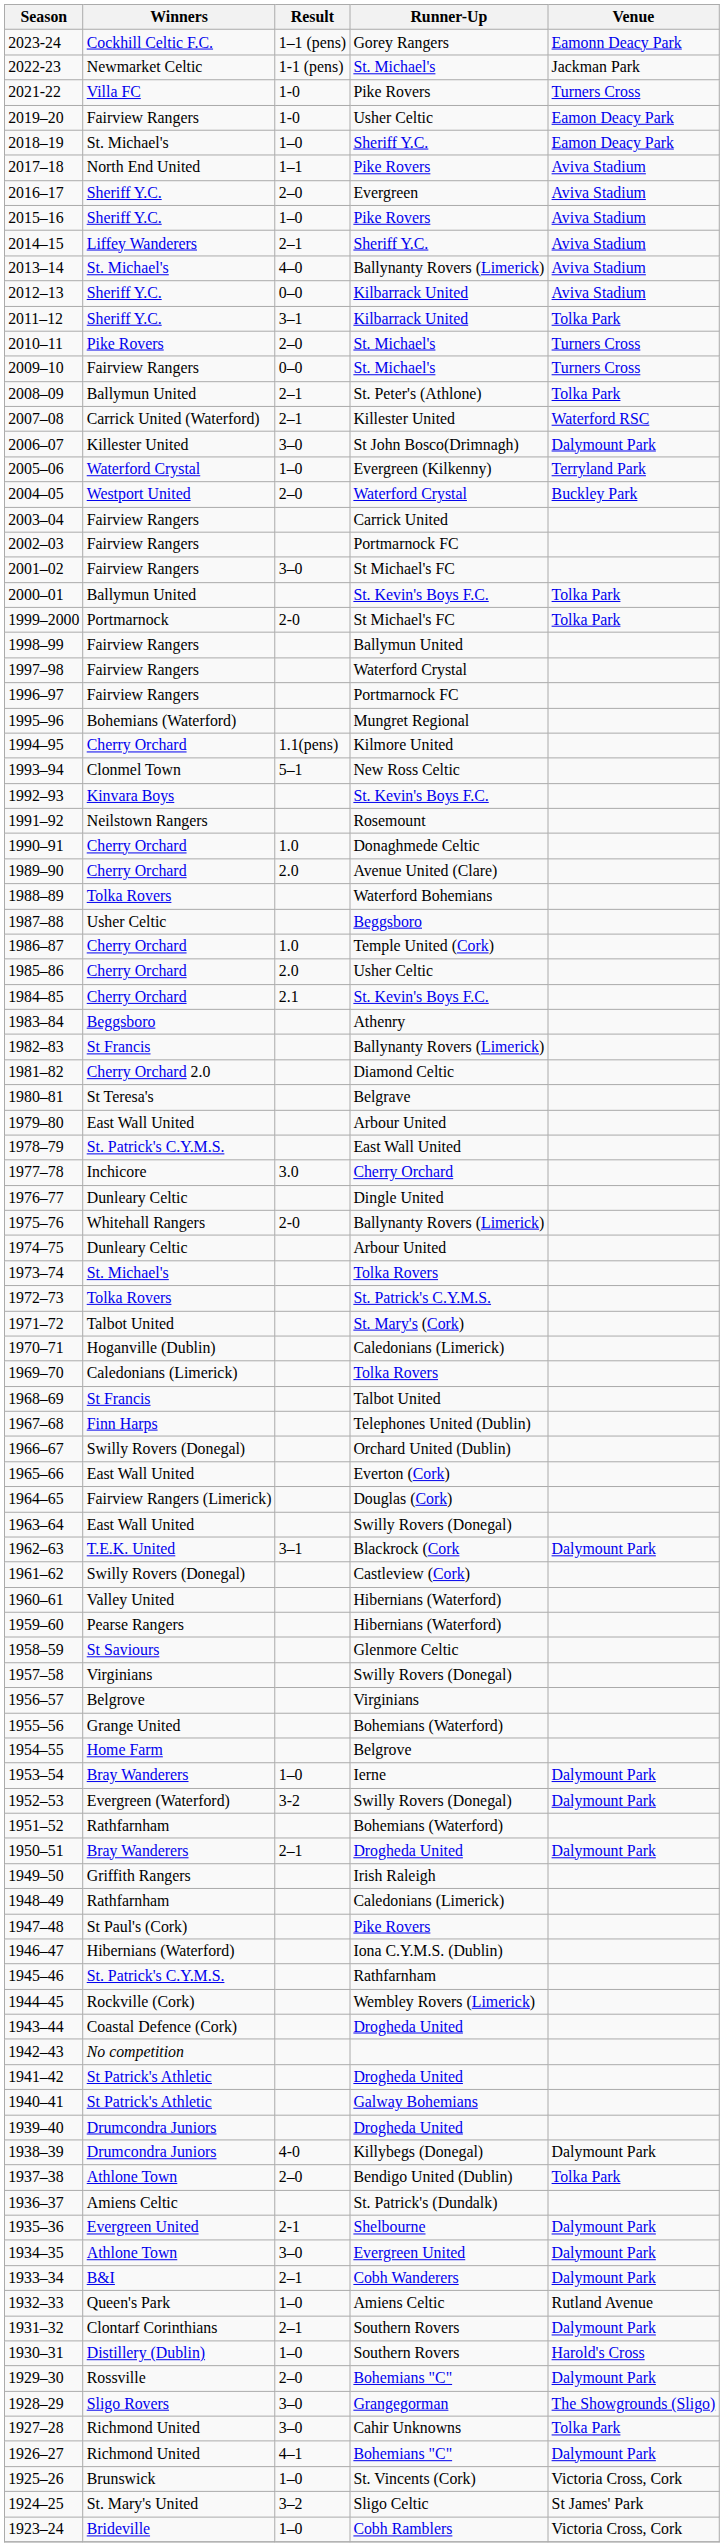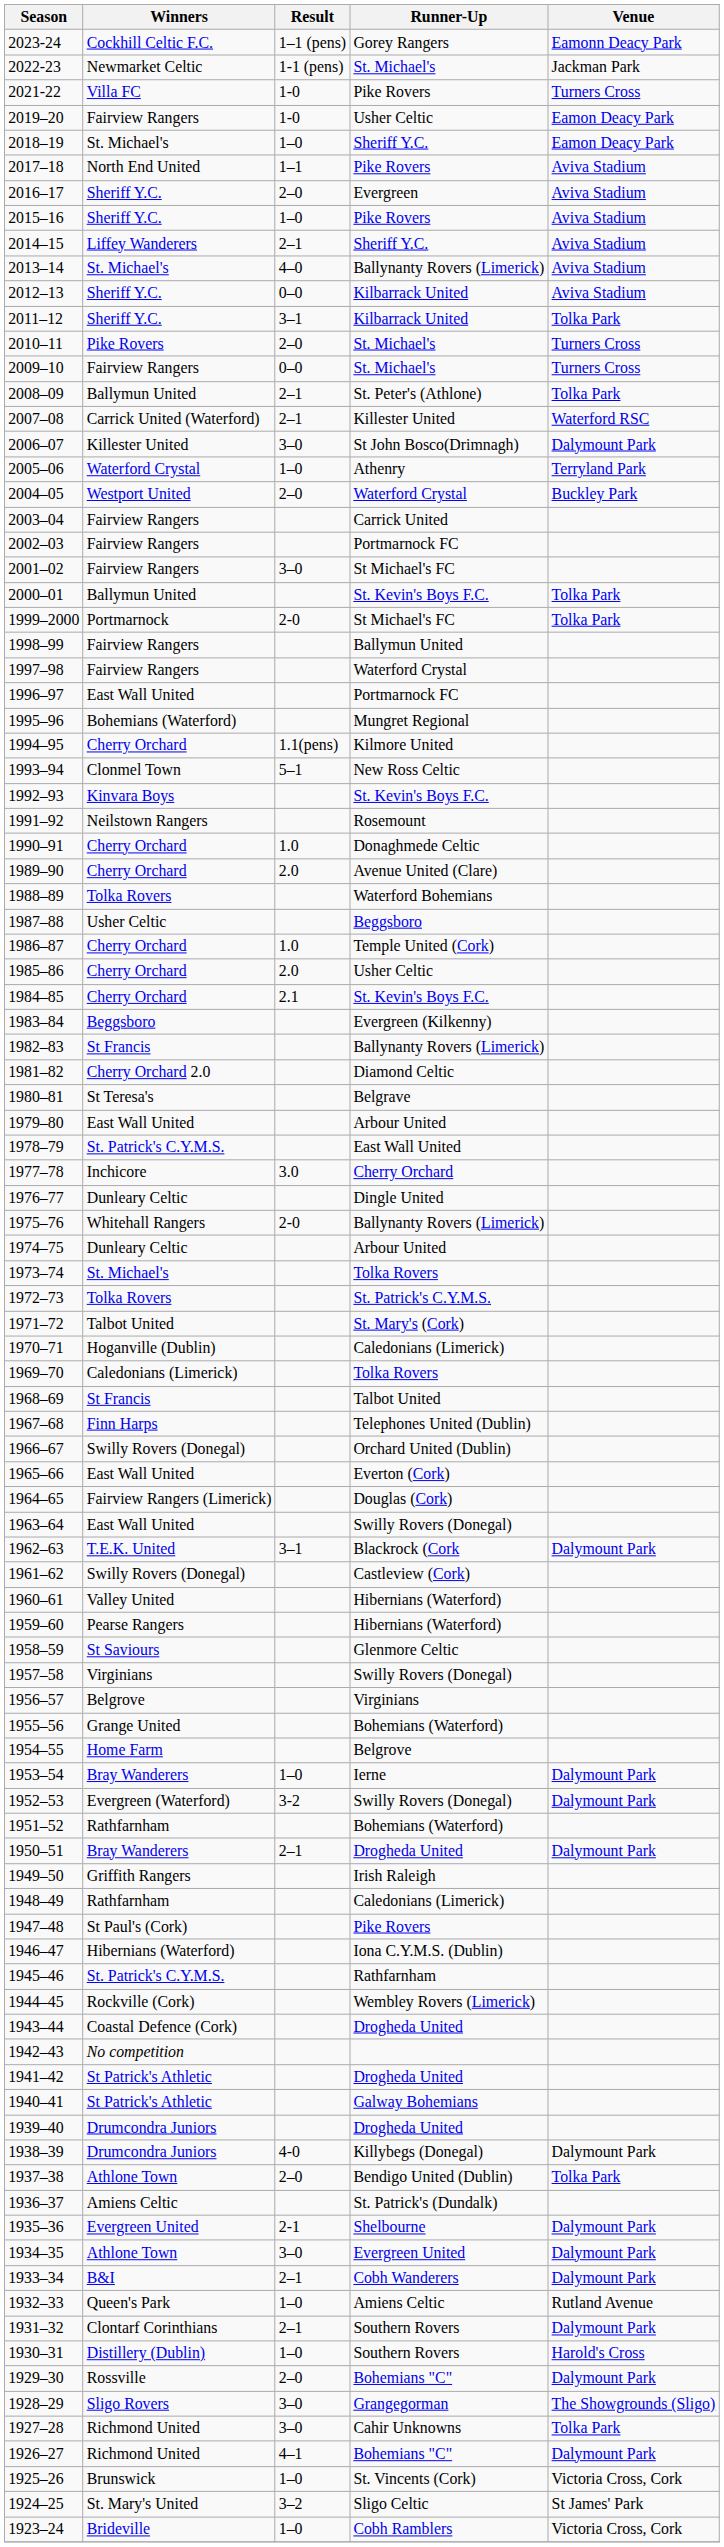 <table class="wikitable">
 <tr>
 <th>Season</th>
 <th>Winners</th>
 <th>Result</th>
 <th>Runner-Up</th>
 <th>Venue</th>
 </tr>
 <tr>
 <td>2023-24</td>
 <td><a href='#'>Cockhill Celtic F.C.</a></td>
 <td>1–1 (pens)</td>
 <td>Gorey Rangers</td>
 <td><a href='#'>Eamonn Deacy Park</a></td>
 </tr>
 <tr>
 <td>2022-23</td>
 <td>Newmarket Celtic</td>
 <td>1-1 (pens)</td>
 <td><a href='#'>St. Michael's</a></td>
 <td>Jackman Park</td>
 </tr>
 <tr>
 <td>2021-22</td>
 <td><a href='#'>Villa FC</a></td>
 <td>1-0</td>
 <td>Pike Rovers</td>
 <td><a href='#'>Turners Cross</a></td>
 </tr>
 <tr>
 <td>2019–20</td>
 <td>Fairview Rangers</td>
 <td>1-0</td>
 <td>Usher Celtic</td>
 <td><a href='#'>Eamon Deacy Park</a></td>
 </tr>
 <tr>
 <td>2018–19</td>
 <td St. Michael's A.F.C.>St. Michael's</td>
 <td>1–0</td>
 <td><a href='#'>Sheriff Y.C.</a></td>
 <td><a href='#'>Eamon Deacy Park</a></td>
 </tr>
 <tr>
 <td>2017–18</td>
 <td>North End United</td>
 <td>1–1 </td>
 <td><a href='#'>Pike Rovers</a></td>
 <td><a href='#'>Aviva Stadium</a></td>
 </tr>
 <tr>
 <td>2016–17</td>
 <td><a href='#'>Sheriff Y.C.</a></td>
 <td>2–0</td>
 <td>Evergreen</td>
 <td><a href='#'>Aviva Stadium</a></td>
 </tr>
 <tr>
 <td>2015–16</td>
 <td><a href='#'>Sheriff Y.C.</a></td>
 <td>1–0</td>
 <td><a href='#'>Pike Rovers</a></td>
 <td><a href='#'>Aviva Stadium</a></td>
 </tr>
 <tr>
 <td>2014–15</td>
 <td><a href='#'>Liffey Wanderers</a></td>
 <td>2–1 </td>
 <td><a href='#'>Sheriff Y.C.</a></td>
 <td><a href='#'>Aviva Stadium</a></td>
 </tr>
 <tr>
 <td>2013–14</td>
 <td><a href='#'>St. Michael's</a></td>
 <td>4–0</td>
 <td>Ballynanty Rovers (<a href='#'>Limerick</a>)</td>
 <td><a href='#'>Aviva Stadium</a></td>
 </tr>
 <tr>
 <td>2012–13</td>
 <td><a href='#'>Sheriff Y.C.</a></td>
 <td>0–0 </td>
 <td><a href='#'>Kilbarrack United</a></td>
 <td><a href='#'>Aviva Stadium</a></td>
 </tr>
 <tr>
 <td>2011–12</td>
 <td><a href='#'>Sheriff Y.C.</a></td>
 <td>3–1</td>
 <td><a href='#'>Kilbarrack United</a></td>
 <td><a href='#'>Tolka Park</a></td>
 </tr>
 <tr>
 <td>2010–11</td>
 <td><a href='#'>Pike Rovers</a></td>
 <td>2–0</td>
 <td><a href='#'>St. Michael's</a></td>
 <td><a href='#'>Turners Cross</a></td>
 </tr>
 <tr>
 <td>2009–10</td>
 <td>Fairview Rangers</td>
 <td>0–0 </td>
 <td><a href='#'>St. Michael's</a></td>
 <td><a href='#'>Turners Cross</a></td>
 </tr>
 <tr>
 <td>2008–09</td>
 <td>Ballymun United</td>
 <td>2–1</td>
 <td>St. Peter's (Athlone)</td>
 <td><a href='#'>Tolka Park</a></td>
 </tr>
 <tr>
 <td>2007–08</td>
 <td>Carrick United (Waterford)</td>
 <td>2–1</td>
 <td>Killester United</td>
 <td><a href='#'>Waterford RSC</a></td>
 </tr>
 <tr>
 <td>2006–07</td>
 <td>Killester United</td>
 <td>3–0</td>
 <td>St John Bosco(Drimnagh)</td>
 <td><a href='#'>Dalymount Park</a></td>
 </tr>
 <tr>
 <td>2005–06</td>
 <td><a href='#'>Waterford Crystal</a></td>
 <td>1–0</td>
-<td>Evergreen (Kilkenny)</td>
+<td>Athenry</td>
 <td><a href='#'>Terryland Park</a></td>
 </tr>
 <tr>
 <td>2004–05</td>
 <td><a href='#'>Westport United</a></td>
 <td>2–0</td>
 <td><a href='#'>Waterford Crystal</a></td>
 <td><a href='#'>Buckley Park</a></td>
 </tr>
 <tr>
 <td>2003–04</td>
 <td>Fairview Rangers</td>
 <td></td>
 <td>Carrick United</td>
 <td></td>
 </tr>
 <tr>
 <td>2002–03</td>
 <td>Fairview Rangers</td>
 <td></td>
 <td>Portmarnock FC</td>
 <td></td>
 </tr>
 <tr>
 <td>2001–02</td>
 <td>Fairview Rangers</td>
 <td>3–0</td>
 <td>St Michael's FC</td>
 <td></td>
 </tr>
 <tr>
 <td>2000–01</td>
 <td>Ballymun United</td>
 <td></td>
 <td><a href='#'>St. Kevin's Boys F.C.</a></td>
 <td><a href='#'>Tolka Park</a></td>
 </tr>
 <tr>
 <td>1999–2000</td>
 <td>Portmarnock</td>
 <td>2-0</td>
 <td>St Michael's FC</td>
 <td><a href='#'>Tolka Park</a></td>
 </tr>
 <tr>
 <td>1998–99</td>
 <td>Fairview Rangers</td>
 <td></td>
 <td>Ballymun United</td>
 <td></td>
 </tr>
 <tr>
 <td>1997–98</td>
 <td>Fairview Rangers</td>
 <td></td>
 <td>Waterford Crystal</td>
 <td></td>
 </tr>
 <tr>
 <td>1996–97</td>
-<td>Fairview Rangers</td>
+<td>East Wall United</td>
 <td></td>
 <td>Portmarnock FC</td>
 <td></td>
 </tr>
 <tr>
 <td>1995–96</td>
 <td>Bohemians (Waterford)</td>
 <td></td>
 <td>Mungret Regional</td>
 <td></td>
 </tr>
 <tr>
 <td>1994–95</td>
 <td><a href='#'>Cherry Orchard</a></td>
 <td>1.1(pens)</td>
 <td>Kilmore United</td>
 <td></td>
 </tr>
 <tr>
 <td>1993–94</td>
 <td>Clonmel Town</td>
 <td>5–1</td>
 <td>New Ross Celtic</td>
 <td></td>
 </tr>
 <tr>
 <td>1992–93</td>
 <td><a href='#'>Kinvara Boys</a></td>
 <td></td>
 <td><a href='#'>St. Kevin's Boys F.C.</a></td>
 <td></td>
 </tr>
 <tr>
 <td>1991–92</td>
 <td>Neilstown Rangers</td>
 <td></td>
 <td>Rosemount</td>
 <td></td>
 </tr>
 <tr>
 <td>1990–91</td>
 <td><a href='#'>Cherry Orchard</a></td>
 <td>1.0</td>
 <td>Donaghmede Celtic</td>
 <td></td>
 </tr>
 <tr>
 <td>1989–90</td>
 <td><a href='#'>Cherry Orchard</a></td>
 <td>2.0</td>
 <td>Avenue United (Clare)</td>
 <td></td>
 </tr>
 <tr>
 <td>1988–89</td>
 <td><a href='#'>Tolka Rovers</a></td>
 <td></td>
 <td>Waterford Bohemians</td>
 <td></td>
 </tr>
 <tr>
 <td>1987–88</td>
 <td>Usher Celtic</td>
 <td></td>
 <td><a href='#'>Beggsboro</a></td>
 <td></td>
 </tr>
 <tr>
 <td>1986–87</td>
 <td><a href='#'>Cherry Orchard</a></td>
 <td>1.0</td>
 <td>Temple United (<a href='#'>Cork</a>)</td>
 <td></td>
 </tr>
 <tr>
 <td>1985–86</td>
 <td><a href='#'>Cherry Orchard</a></td>
 <td>2.0</td>
 <td>Usher Celtic</td>
 <td></td>
 </tr>
 <tr>
 <td>1984–85</td>
 <td><a href='#'>Cherry Orchard</a></td>
 <td>2.1</td>
 <td><a href='#'>St. Kevin's Boys F.C.</a></td>
 <td></td>
 </tr>
 <tr>
 <td>1983–84</td>
 <td><a href='#'>Beggsboro</a></td>
 <td></td>
-<td>Athenry</td>
+<td>Evergreen (Kilkenny)</td>
 <td></td>
 </tr>
 <tr>
 <td>1982–83</td>
 <td><a href='#'>St Francis</a></td>
 <td></td>
 <td>Ballynanty Rovers (<a href='#'>Limerick</a>)</td>
 <td></td>
 </tr>
 <tr>
 <td>1981–82</td>
 <td><a href='#'>Cherry Orchard</a> 2.0</td>
 <td></td>
 <td>Diamond Celtic</td>
 <td></td>
 </tr>
 <tr>
 <td>1980–81</td>
 <td>St Teresa's</td>
 <td></td>
 <td>Belgrave</td>
 <td></td>
 </tr>
 <tr>
 <td>1979–80</td>
 <td>East Wall United</td>
 <td></td>
 <td>Arbour United</td>
 <td></td>
 </tr>
 <tr>
 <td>1978–79</td>
 <td><a href='#'>St. Patrick's C.Y.M.S.</a></td>
 <td></td>
 <td>East Wall United</td>
 <td></td>
 </tr>
 <tr>
 <td>1977–78</td>
 <td>Inchicore </td>
 <td>3.0</td>
 <td><a href='#'>Cherry Orchard</a></td>
 <td></td>
 </tr>
 <tr>
 <td>1976–77</td>
 <td>Dunleary Celtic</td>
 <td></td>
 <td>Dingle United</td>
 <td></td>
 </tr>
 <tr>
 <td>1975–76</td>
 <td>Whitehall Rangers</td>
 <td>2-0</td>
 <td>Ballynanty Rovers (<a href='#'>Limerick</a>)</td>
 <td></td>
 </tr>
 <tr>
 <td>1974–75</td>
 <td>Dunleary Celtic</td>
 <td></td>
 <td>Arbour United</td>
 <td></td>
 </tr>
 <tr>
 <td>1973–74</td>
 <td><a href='#'>St. Michael's</a></td>
 <td></td>
 <td><a href='#'>Tolka Rovers</a></td>
 <td></td>
 </tr>
 <tr>
 <td>1972–73</td>
 <td><a href='#'>Tolka Rovers</a></td>
 <td></td>
 <td><a href='#'>St. Patrick's C.Y.M.S.</a></td>
 <td></td>
 </tr>
 <tr>
 <td>1971–72</td>
 <td>Talbot United</td>
 <td></td>
 <td><a href='#'>St. Mary's</a> (<a href='#'>Cork</a>)</td>
 <td></td>
 </tr>
 <tr>
 <td>1970–71</td>
 <td>Hoganville (Dublin)</td>
 <td></td>
 <td>Caledonians (Limerick)</td>
 <td></td>
 </tr>
 <tr>
 <td>1969–70</td>
 <td>Caledonians (Limerick)</td>
 <td></td>
 <td><a href='#'>Tolka Rovers</a></td>
 <td></td>
 </tr>
 <tr>
 <td>1968–69</td>
 <td><a href='#'>St Francis</a></td>
 <td></td>
 <td>Talbot United</td>
 <td></td>
 </tr>
 <tr>
 <td>1967–68</td>
 <td><a href='#'>Finn Harps</a></td>
 <td></td>
 <td>Telephones United (Dublin)</td>
 <td></td>
 </tr>
 <tr>
 <td>1966–67</td>
 <td>Swilly Rovers (Donegal)</td>
 <td></td>
 <td>Orchard United (Dublin)</td>
 <td></td>
 </tr>
 <tr>
 <td>1965–66</td>
 <td>East Wall United</td>
 <td></td>
 <td>Everton (<a href='#'>Cork</a>)</td>
 <td></td>
 </tr>
 <tr>
 <td>1964–65</td>
 <td>Fairview Rangers (Limerick)</td>
 <td></td>
 <td>Douglas (<a href='#'>Cork</a>)</td>
 <td></td>
 </tr>
 <tr>
 <td>1963–64</td>
 <td>East Wall United</td>
 <td></td>
 <td>Swilly Rovers (Donegal)</td>
 <td></td>
 </tr>
 <tr>
 <td>1962–63</td>
 <td><a href='#'>T.E.K. United</a></td>
 <td>3–1</td>
 <td>Blackrock (<a href='#'>Cork</a></td>
 <td><a href='#'>Dalymount Park</a></td>
 </tr>
 <tr>
 <td>1961–62</td>
 <td>Swilly Rovers (Donegal)</td>
 <td></td>
 <td>Castleview (<a href='#'>Cork</a>)</td>
 <td></td>
 </tr>
 <tr>
 <td>1960–61</td>
 <td>Valley United</td>
 <td></td>
 <td>Hibernians (Waterford)</td>
 <td></td>
 </tr>
 <tr>
 <td>1959–60</td>
 <td>Pearse Rangers</td>
 <td></td>
 <td>Hibernians (Waterford)</td>
 <td></td>
 </tr>
 <tr>
 <td>1958–59</td>
 <td><a href='#'>St Saviours</a></td>
 <td></td>
 <td>Glenmore Celtic</td>
 <td></td>
 </tr>
 <tr>
 <td>1957–58</td>
 <td>Virginians</td>
 <td></td>
 <td>Swilly Rovers (Donegal)</td>
 <td></td>
 </tr>
 <tr>
 <td>1956–57</td>
 <td>Belgrove</td>
 <td></td>
 <td>Virginians</td>
 <td></td>
 </tr>
 <tr>
 <td>1955–56</td>
 <td>Grange United</td>
 <td></td>
 <td>Bohemians (Waterford)</td>
 <td></td>
 </tr>
 <tr>
 <td>1954–55</td>
 <td><a href='#'>Home Farm</a></td>
 <td></td>
 <td>Belgrove</td>
 <td></td>
 </tr>
 <tr>
 <td>1953–54</td>
 <td><a href='#'>Bray Wanderers</a></td>
 <td>1–0</td>
 <td>Ierne</td>
 <td><a href='#'>Dalymount Park</a></td>
 </tr>
 <tr>
 <td>1952–53</td>
 <td>Evergreen (Waterford)</td>
 <td>3-2</td>
 <td>Swilly Rovers (Donegal)</td>
 <td><a href='#'>Dalymount Park</a></td>
 </tr>
 <tr>
 <td>1951–52</td>
 <td>Rathfarnham</td>
 <td></td>
 <td>Bohemians (Waterford)</td>
 <td></td>
 </tr>
 <tr>
 <td>1950–51</td>
 <td><a href='#'>Bray Wanderers</a></td>
 <td>2–1</td>
 <td><a href='#'>Drogheda United</a></td>
 <td><a href='#'>Dalymount Park</a></td>
 </tr>
 <tr>
 <td>1949–50</td>
 <td>Griffith Rangers</td>
 <td></td>
 <td>Irish Raleigh</td>
 <td></td>
 </tr>
 <tr>
 <td>1948–49</td>
 <td>Rathfarnham</td>
 <td></td>
 <td>Caledonians (Limerick)</td>
 <td></td>
 </tr>
 <tr>
 <td>1947–48</td>
 <td>St Paul's (Cork)</td>
 <td></td>
 <td><a href='#'>Pike Rovers</a></td>
 <td></td>
 </tr>
 <tr>
 <td>1946–47</td>
 <td>Hibernians (Waterford)</td>
 <td></td>
 <td>Iona C.Y.M.S. (Dublin)</td>
 <td></td>
 </tr>
 <tr>
 <td>1945–46</td>
 <td><a href='#'>St. Patrick's C.Y.M.S.</a></td>
 <td></td>
 <td>Rathfarnham</td>
 <td></td>
 </tr>
 <tr>
 <td>1944–45</td>
 <td>Rockville (Cork)</td>
 <td></td>
 <td>Wembley Rovers (<a href='#'>Limerick</a>)</td>
 <td></td>
 </tr>
 <tr>
 <td>1943–44</td>
 <td>Coastal Defence (Cork)</td>
 <td></td>
 <td><a href='#'>Drogheda United</a></td>
 <td></td>
 </tr>
 <tr>
 <td>1942–43</td>
 <td><em>No competition</em></td>
 <td></td>
 <td></td>
 <td></td>
 </tr>
 <tr>
 <td>1941–42</td>
 <td><a href='#'>St Patrick's Athletic</a></td>
 <td></td>
 <td><a href='#'>Drogheda United</a></td>
 <td></td>
 </tr>
 <tr>
 <td>1940–41</td>
 <td><a href='#'>St Patrick's Athletic</a></td>
 <td></td>
 <td><a href='#'>Galway Bohemians</a></td>
 <td></td>
 </tr>
 <tr>
 <td>1939–40</td>
 <td><a href='#'>Drumcondra Juniors</a></td>
 <td></td>
 <td><a href='#'>Drogheda United</a></td>
 <td></td>
 </tr>
 <tr>
 <td>1938–39</td>
 <td><a href='#'>Drumcondra Juniors</a></td>
 <td>4-0</td>
 <td>Killybegs (Donegal)</td>
 <td>Dalymount Park</td>
 </tr>
 <tr>
 <td>1937–38</td>
 <td><a href='#'>Athlone Town</a></td>
 <td>2–0</td>
 <td>Bendigo United (Dublin)</td>
 <td><a href='#'>Tolka Park</a></td>
 </tr>
 <tr>
 <td>1936–37</td>
 <td>Amiens Celtic</td>
 <td></td>
 <td>St. Patrick's (Dundalk)</td>
 <td></td>
 </tr>
 <tr>
 <td>1935–36</td>
 <td><a href='#'>Evergreen United</a></td>
 <td>2-1 </td>
 <td><a href='#'>Shelbourne</a></td>
 <td><a href='#'>Dalymount Park</a></td>
 </tr>
 <tr>
 <td>1934–35</td>
 <td><a href='#'>Athlone Town</a></td>
 <td>3–0</td>
 <td><a href='#'>Evergreen United</a></td>
 <td><a href='#'>Dalymount Park</a></td>
 </tr>
 <tr>
 <td>1933–34</td>
 <td><a href='#'>B&I</a></td>
 <td>2–1</td>
 <td><a href='#'>Cobh Wanderers</a></td>
 <td><a href='#'>Dalymount Park</a></td>
 </tr>
 <tr>
 <td>1932–33</td>
 <td>Queen's Park</td>
 <td>1–0</td>
 <td>Amiens Celtic</td>
 <td>Rutland Avenue</td>
 </tr>
 <tr>
 <td>1931–32</td>
 <td>Clontarf Corinthians</td>
 <td>2–1</td>
 <td>Southern Rovers</td>
 <td><a href='#'>Dalymount Park</a></td>
 </tr>
 <tr>
 <td>1930–31</td>
 <td><a href='#'>Distillery (Dublin)</a></td>
 <td>1–0</td>
 <td>Southern Rovers</td>
 <td><a href='#'>Harold's Cross</a></td>
 </tr>
 <tr>
 <td>1929–30</td>
 <td>Rossville</td>
 <td>2–0</td>
 <td><a href='#'>Bohemians "C"</a></td>
 <td><a href='#'>Dalymount Park</a></td>
 </tr>
 <tr>
 <td>1928–29</td>
 <td><a href='#'>Sligo Rovers</a></td>
 <td>3–0</td>
 <td><a href='#'>Grangegorman</a></td>
 <td><a href='#'>The Showgrounds (Sligo)</a></td>
 </tr>
 <tr>
 <td>1927–28</td>
 <td>Richmond United</td>
 <td>3–0</td>
 <td>Cahir Unknowns</td>
 <td><a href='#'>Tolka Park</a></td>
 </tr>
 <tr>
 <td>1926–27</td>
 <td>Richmond United</td>
 <td>4–1</td>
 <td><a href='#'>Bohemians "C"</a></td>
 <td><a href='#'>Dalymount Park</a></td>
 </tr>
 <tr>
 <td>1925–26</td>
 <td>Brunswick</td>
 <td>1–0</td>
 <td>St. Vincents (Cork)</td>
 <td>Victoria Cross, Cork</td>
 </tr>
 <tr>
 <td>1924–25</td>
 <td>St. Mary's United</td>
 <td>3–2</td>
 <td>Sligo Celtic</td>
 <td>St James' Park</td>
 </tr>
 <tr>
 <td>1923–24</td>
 <td><a href='#'>Brideville</a></td>
 <td>1–0</td>
 <td><a href='#'>Cobh Ramblers</a></td>
 <td>Victoria Cross, Cork</td>
 </tr>
 <tr>
 </tr>
 </table>
